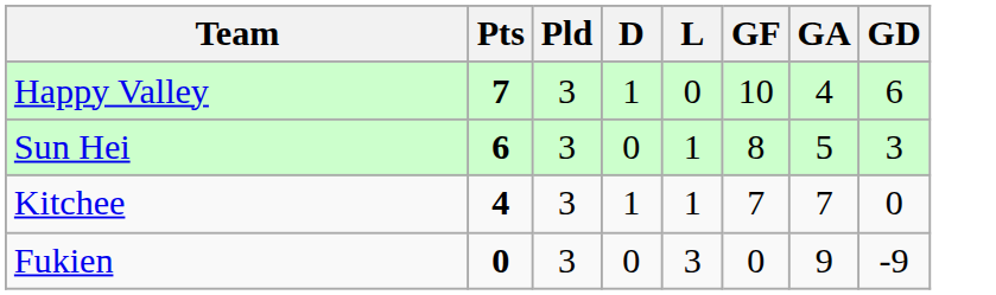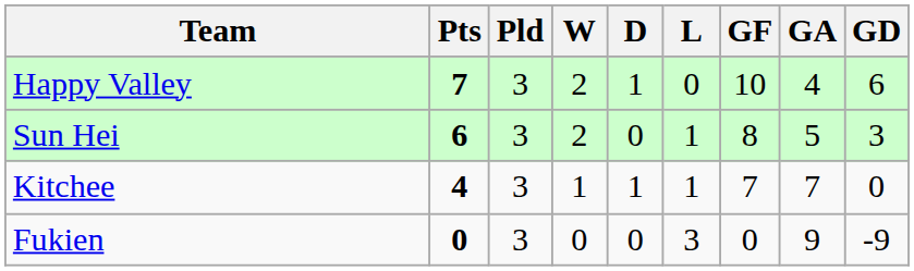 <table class="wikitable" style="text-align: center;">
 <tr>
 <th width="200">Team</th>
 <th width="20" abbr="Points">Pts</th>
 <th width="20" abbr="Played">Pld</th>
+<th width="20" abbr="Won">W</th>
 <th width="20" abbr="Drawn">D</th>
 <th width="20" abbr="Lost">L</th>
 <th width="20" abbr="Goals for">GF</th>
 <th width="20" abbr="Goals against">GA</th>
 <th width="20" abbr="Goal difference">GD</th>
 </tr>
 <tr style="background: #ccffcc;">
 <td style="text-align:left;"><a href='#'>Happy Valley</a></td>
 <td><strong>7</strong></td>
 <td>3</td>
+<td>2</td>
 <td>1</td>
 <td>0</td>
 <td>10</td>
 <td>4</td>
 <td>6</td>
 </tr>
 <tr style="background: #ccffcc;">
 <td style="text-align:left;"><a href='#'>Sun Hei</a></td>
 <td><strong>6</strong></td>
 <td>3</td>
+<td>2</td>
 <td>0</td>
 <td>1</td>
 <td>8</td>
 <td>5</td>
 <td>3</td>
 </tr>
 <tr>
 <td style="text-align:left;"><a href='#'>Kitchee</a></td>
 <td><strong>4</strong></td>
 <td>3</td>
 <td>1</td>
 <td>1</td>
+<td>1</td>
 <td>7</td>
 <td>7</td>
 <td>0</td>
 </tr>
 <tr>
 <td style="text-align:left;"><a href='#'>Fukien</a></td>
 <td><strong>0</strong></td>
 <td>3</td>
 <td>0</td>
+<td>0</td>
 <td>3</td>
 <td>0</td>
 <td>9</td>
 <td>-9</td>
 </tr>
 </table>
